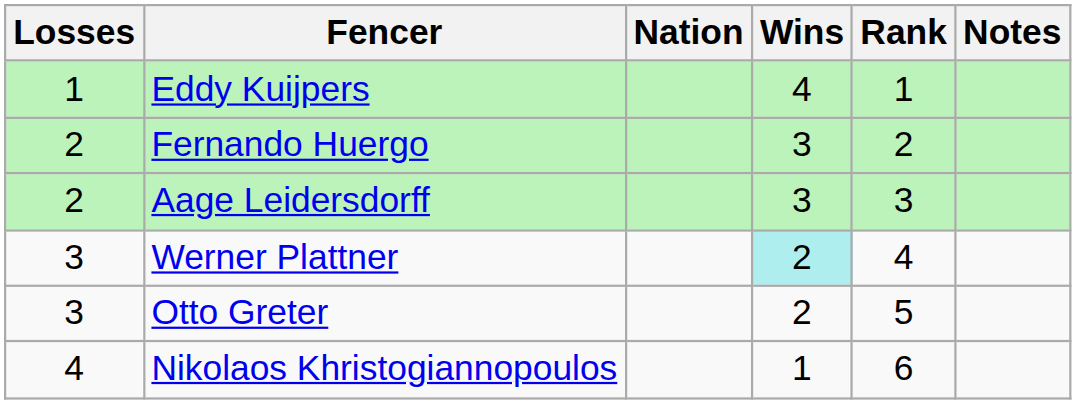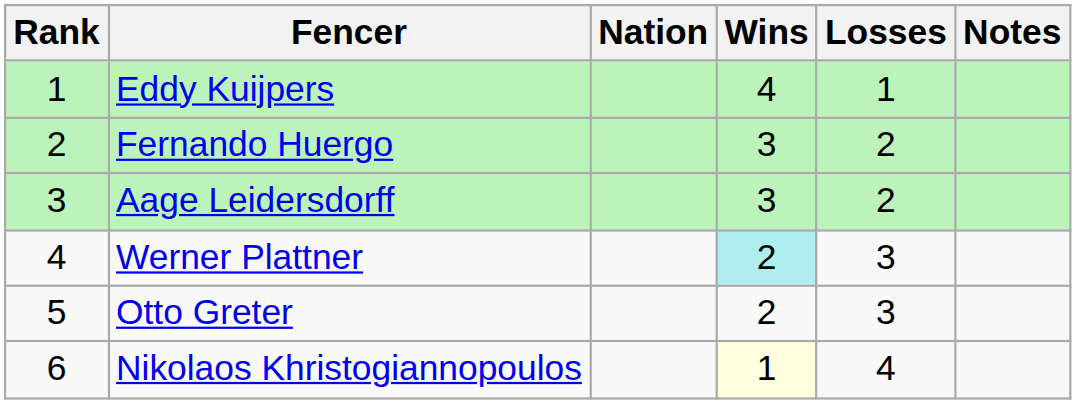 <table class="wikitable sortable" style="text-align: center;">
 <tr>
-<th>Losses</th>
+<th>Rank</th>
 <th>Fencer</th>
 <th>Nation</th>
 <th>Wins</th>
-<th>Rank</th>
+<th>Losses</th>
 <th>Notes</th>
 </tr>
 <tr style="background:#bbf3bb;">
 <td>1</td>
 <td align=left><a href='#'>Eddy Kuijpers</a></td>
 <td align=left></td>
 <td>4</td>
 <td>1</td>
 <td></td>
 </tr>
 <tr style="background:#bbf3bb;">
 <td>2</td>
 <td align=left><a href='#'>Fernando Huergo</a></td>
 <td align=left></td>
 <td>3</td>
 <td>2</td>
 <td></td>
 </tr>
 <tr style="background:#bbf3bb;">
-<td>2</td>
+<td>3</td>
 <td align=left><a href='#'>Aage Leidersdorff</a></td>
 <td align=left></td>
 <td>3</td>
+<td>2</td>
+<td></td>
+</tr>
+<tr>
+<td>4</td>
+<td align=left><a href='#'>Werner Plattner</a></td>
+<td align=left></td>
+<td style="background: paleturquoise;">2</td>
 <td>3</td>
 <td></td>
 </tr>
 <tr>
+<td>5</td>
+<td align=left><a href='#'>Otto Greter</a></td>
+<td align=left></td>
+<td>2</td>
 <td>3</td>
-<td align=left><a href='#'>Werner Plattner</a></td>
+<td></td>
+</tr>
+<tr>
+<td>6</td>
+<td align=left><a href='#'>Nikolaos Khristogiannopoulos</a></td>
 <td align=left></td>
-<td style="background: paleturquoise;">2</td>
+<td style="background: lightyellow;">1</td>
 <td>4</td>
 <td></td>
 </tr>
-<tr>
-<td>3</td>
-<td align=left><a href='#'>Otto Greter</a></td>
-<td align=left></td>
-<td>2</td>
-<td>5</td>
-<td></td>
-</tr>
-<tr>
-<td>4</td>
-<td align=left><a href='#'>Nikolaos Khristogiannopoulos</a></td>
-<td align=left></td>
-<td>1</td>
-<td>6</td>
-<td></td>
-</tr>
 </table>
